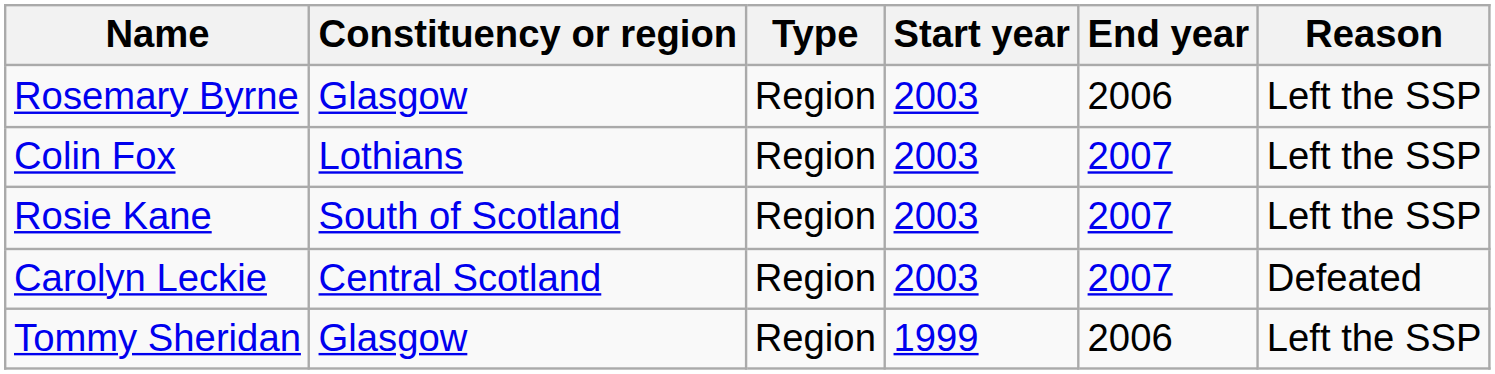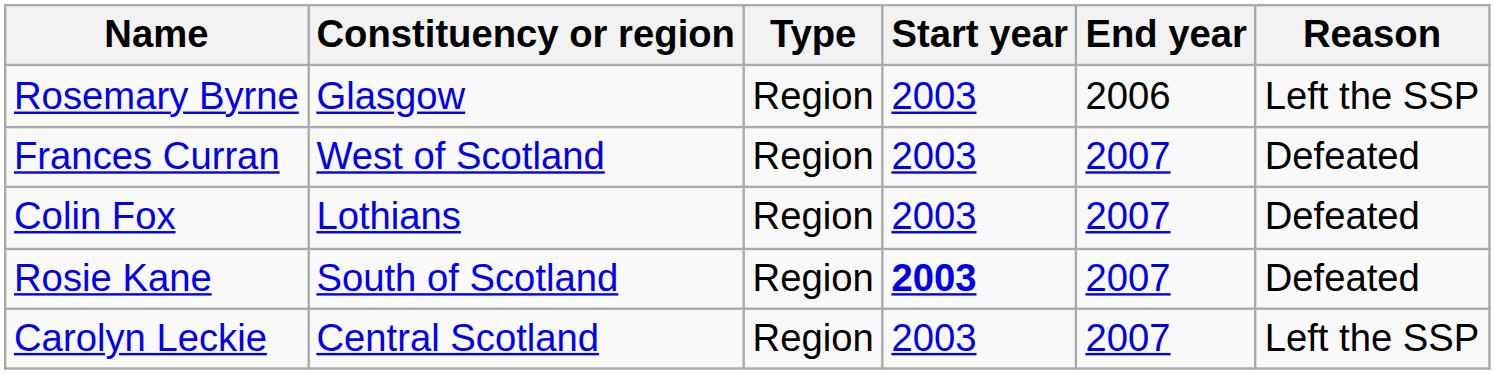 <table class="wikitable sortable">
 <tr>
 <th>Name</th>
 <th>Constituency or region</th>
 <th>Type</th>
 <th>Start year</th>
 <th>End year</th>
 <th>Reason</th>
 </tr>
 <tr>
 <td data-sort-value="Byrne, Rosemary"><a href='#'>Rosemary Byrne</a></td>
 <td><a href='#'>Glasgow</a></td>
 <td>Region</td>
 <td><a href='#'>2003</a></td>
 <td>2006</td>
 <td>Left the SSP</td>
 </tr>
 <tr>
+<td data-sort-value="Curran, Frances"><a href='#'>Frances Curran</a></td>
+<td><a href='#'>West of Scotland</a></td>
+<td>Region</td>
+<td><a href='#'>2003</a></td>
+<td><a href='#'>2007</a></td>
+<td>Defeated</td>
+</tr>
+<tr>
 <td data-sort-value="Fox, Colin"><a href='#'>Colin Fox</a></td>
 <td><a href='#'>Lothians</a></td>
 <td>Region</td>
 <td><a href='#'>2003</a></td>
 <td><a href='#'>2007</a></td>
-<td>Left the SSP</td>
+<td>Defeated</td>
 </tr>
 <tr>
 <td data-sort-value="Kane, Rosie"><a href='#'>Rosie Kane</a></td>
 <td><a href='#'>South of Scotland</a></td>
 <td>Region</td>
-<td><a href='#'>2003</a></td>
+<td><strong><a href='#'>2003</a></strong></td>
 <td><a href='#'>2007</a></td>
-<td>Left the SSP</td>
+<td>Defeated</td>
 </tr>
 <tr>
 <td data-sort-value="Leckie, Carolyn"><a href='#'>Carolyn Leckie</a></td>
 <td><a href='#'>Central Scotland</a></td>
 <td>Region</td>
 <td><a href='#'>2003</a></td>
 <td><a href='#'>2007</a></td>
-<td>Defeated</td>
-</tr>
-<tr>
-<td data-sort-value="Sheridan, Tommy"><a href='#'>Tommy Sheridan</a></td>
-<td><a href='#'>Glasgow</a></td>
-<td>Region</td>
-<td><a href='#'>1999</a></td>
-<td>2006</td>
 <td>Left the SSP</td>
 </tr>
 </table>
